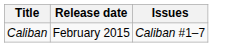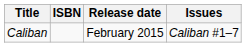 <table class="wikitable">
 <tr>
 <th>Title</th>
+<th>ISBN</th>
 <th>Release date</th>
 <th>Issues</th>
 </tr>
 <tr>
 <td><em>Caliban</em></td>
+<td></td>
 <td>February 2015</td>
 <td><em>Caliban</em> #1–7</td>
 </tr>
 </table>
